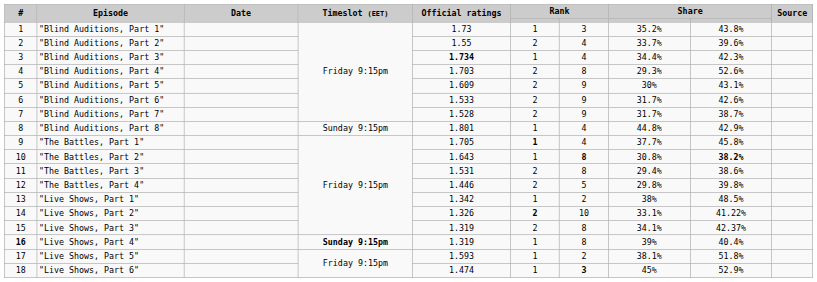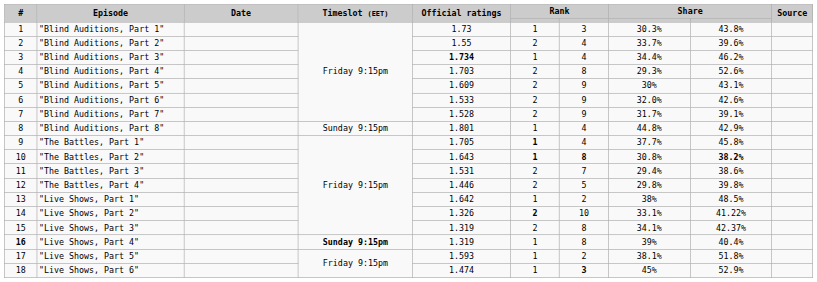 <table class="wikitable" style="text-align:center; background:#f9f9f9; line-height:16px;" width="100%">
 <tr>
 <th style="background:#ccc; color:#yyy;" rowspan="2" width="04%">#</th>
 <th style="background:#ccc; color:#yyy;" rowspan="2" width="18%">Episode</th>
 <th style="background:#ccc; color:#yyy;" rowspan="2" width="14%">Date</th>
 <th style="background:#ccc; color:#yyy;" rowspan="2" width="14%">Timeslot <small>(EET)</small></th>
 <th style="background:#ccc; color:#yyy;" rowspan="2" width="12%">Official ratings<br><small></small></th>
 <th style="background:#ccc; color:#yyy;" colspan="2" width="12%">Rank</th>
 <th style="background:#ccc; color:#yyy;" colspan="2" width="20%">Share</th>
 <th style="background:#ccc; color:#yyy;" rowspan="2" width="05%">Source</th>
 </tr>
 <tr style="font-size:85%;">
 <th style="background:#ccc; color:#yyy;" width="06%"></th>
 <th style="background:#ccc; color:#yyy;" width="06%"></th>
 <th style="background:#ccc; color:#yyy;" width="10%"></th>
 <th style="background:#ccc; color:#yyy;" width="10%"></th>
 </tr>
 <tr>
 <td>1</td>
 <td style="text-align:left">"Blind Auditions, Part 1"</td>
 <td></td>
 <td rowspan="7">Friday 9:15pm</td>
 <td>1.73</td>
 <td>1</td>
 <td>3</td>
-<td>35.2%</td>
+<td>30.3%</td>
 <td>43.8%</td>
 <td></td>
 </tr>
 <tr>
 <td>2</td>
 <td style="text-align:left">"Blind Auditions, Part 2"</td>
 <td></td>
 <td>1.55</td>
 <td>2</td>
 <td>4</td>
 <td>33.7%</td>
 <td>39.6%</td>
 <td></td>
 </tr>
 <tr>
 <td>3</td>
 <td style="text-align:left">"Blind Auditions, Part 3"</td>
 <td></td>
 <td><strong>1.734</strong></td>
 <td>1</td>
 <td>4</td>
 <td>34.4%</td>
-<td>42.3%</td>
+<td>46.2%</td>
 <td></td>
 </tr>
 <tr>
 <td>4</td>
 <td style="text-align:left">"Blind Auditions, Part 4"</td>
 <td></td>
 <td>1.703</td>
 <td>2</td>
 <td>8</td>
 <td>29.3%</td>
 <td>52.6%</td>
 <td></td>
 </tr>
 <tr>
 <td>5</td>
 <td style="text-align:left">"Blind Auditions, Part 5"</td>
 <td></td>
 <td>1.609</td>
 <td>2</td>
 <td>9</td>
 <td>30%</td>
 <td>43.1%</td>
 <td></td>
 </tr>
 <tr>
 <td>6</td>
 <td style="text-align:left">"Blind Auditions, Part 6"</td>
 <td></td>
 <td>1.533</td>
 <td>2</td>
 <td>9</td>
-<td>31.7%</td>
+<td>32.0%</td>
 <td>42.6%</td>
 <td></td>
 </tr>
 <tr>
 <td>7</td>
 <td style="text-align:left">"Blind Auditions, Part 7"</td>
 <td></td>
 <td>1.528</td>
 <td>2</td>
 <td>9</td>
 <td>31.7%</td>
-<td>38.7%</td>
+<td>39.1%</td>
 <td></td>
 </tr>
 <tr>
 <td>8</td>
 <td style="text-align:left">"Blind Auditions, Part 8"</td>
 <td></td>
 <td>Sunday 9:15pm</td>
 <td>1.801</td>
 <td>1</td>
 <td>4</td>
 <td>44.8%</td>
 <td>42.9%</td>
 <td></td>
 </tr>
 <tr>
 <td>9</td>
 <td style="text-align:left">"The Battles, Part 1"</td>
 <td></td>
 <td rowspan="7">Friday 9:15pm</td>
 <td>1.705</td>
 <td><strong>1</strong></td>
 <td>4</td>
 <td>37.7%</td>
 <td>45.8%</td>
 <td></td>
 </tr>
 <tr>
 <td>10</td>
 <td style="text-align:left">"The Battles, Part 2"</td>
 <td></td>
 <td>1.643</td>
-<td>1</td>
+<td><strong>1</strong></td>
 <td><strong>8</strong></td>
 <td>30.8%</td>
 <td><strong>38.2%</strong></td>
 <td></td>
 </tr>
 <tr>
 <td>11</td>
 <td style="text-align:left">"The Battles, Part 3"</td>
 <td></td>
 <td>1.531</td>
 <td>2</td>
-<td>8</td>
+<td>7</td>
 <td>29.4%</td>
 <td>38.6%</td>
 <td></td>
 </tr>
 <tr>
 <td>12</td>
 <td style="text-align:left">"The Battles, Part 4"</td>
 <td></td>
 <td>1.446</td>
 <td>2</td>
 <td>5</td>
 <td>29.8%</td>
 <td>39.8%</td>
 <td></td>
 </tr>
 <tr>
 <td>13</td>
 <td style="text-align:left">"Live Shows, Part 1"</td>
 <td></td>
-<td>1.342</td>
+<td>1.642</td>
 <td>1</td>
 <td>2</td>
 <td>38%</td>
 <td>48.5%</td>
 <td></td>
 </tr>
 <tr>
 <td>14</td>
 <td style="text-align:left">"Live Shows, Part 2"</td>
 <td></td>
 <td>1.326</td>
 <td><strong>2</strong></td>
 <td>10</td>
 <td>33.1%</td>
 <td>41.22%</td>
 <td></td>
 </tr>
 <tr>
 <td>15</td>
 <td style="text-align:left">"Live Shows, Part 3"</td>
 <td></td>
 <td>1.319</td>
 <td>2</td>
 <td>8</td>
 <td>34.1%</td>
 <td>42.37%</td>
 <td></td>
 </tr>
 <tr>
 <td><strong>16</strong></td>
 <td style="text-align:left">"Live Shows, Part 4"</td>
 <td></td>
 <td><strong>Sunday 9:15pm</strong></td>
 <td>1.319</td>
 <td>1</td>
 <td>8</td>
 <td>39%</td>
 <td>40.4%</td>
 <td></td>
 </tr>
 <tr>
 <td>17</td>
 <td style="text-align:left">"Live Shows, Part 5"</td>
 <td></td>
 <td rowspan="2">Friday 9:15pm</td>
 <td>1.593</td>
 <td>1</td>
 <td>2</td>
 <td>38.1%</td>
 <td>51.8%</td>
 <td></td>
 </tr>
 <tr>
 <td>18</td>
 <td style="text-align:left">"Live Shows, Part 6"</td>
 <td></td>
 <td>1.474</td>
 <td>1</td>
 <td><strong>3</strong></td>
 <td>45%</td>
 <td>52.9%</td>
 <td></td>
 </tr>
 </table>
